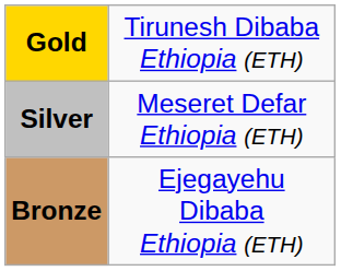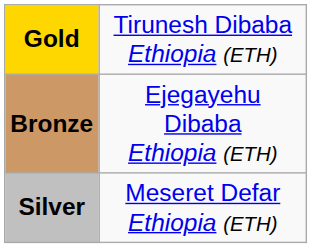 <table class="wikitable" style=" text-align:center; font-size:110%;" width="35%">
 <tr>
 <td bgcolor="gold"><strong>Gold</strong></td>
 <td> <a href='#'>Tirunesh Dibaba</a><br><em><a href='#'>Ethiopia</a> <small>(ETH)</small></em></td>
 </tr>
 <tr>
+<td bgcolor="CC9966"><strong>Bronze</strong></td>
+<td> <a href='#'>Ejegayehu Dibaba</a><br><em><a href='#'>Ethiopia</a> <small>(ETH)</small></em></td>
+</tr>
+<tr>
 <td bgcolor="silver"><strong>Silver</strong></td>
 <td> <a href='#'>Meseret Defar</a><br><em><a href='#'>Ethiopia</a> <small>(ETH)</small></em></td>
 </tr>
-<tr>
-<td bgcolor="CC9966"><strong>Bronze</strong></td>
-<td> <a href='#'>Ejegayehu Dibaba</a><br><em><a href='#'>Ethiopia</a> <small>(ETH)</small></em></td>
-</tr>
 </table>
